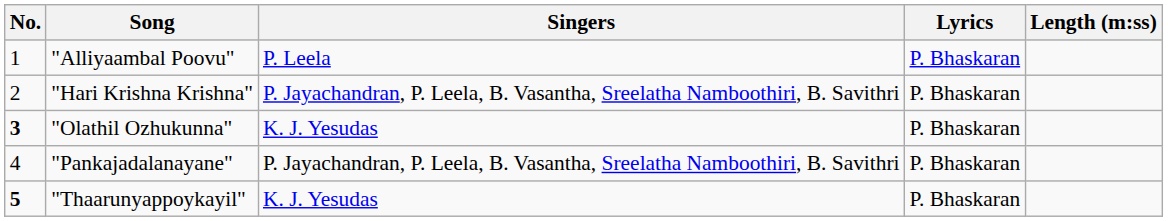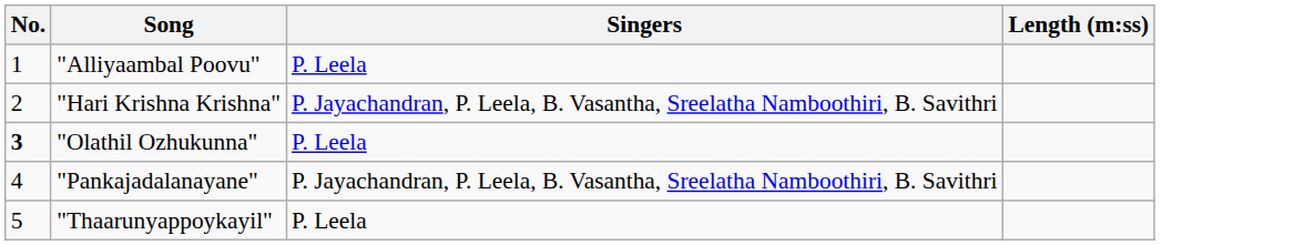 <table class="wikitable" style="font-size:95%;">
 <tr>
 <th>No.</th>
 <th>Song</th>
 <th>Singers</th>
-<th>Lyrics</th>
 <th>Length (m:ss)</th>
 </tr>
 <tr>
 <td>1</td>
 <td>"Alliyaambal Poovu"</td>
 <td><a href='#'>P. Leela</a></td>
-<td><a href='#'>P. Bhaskaran</a></td>
 <td></td>
 </tr>
 <tr>
 <td>2</td>
 <td>"Hari Krishna Krishna"</td>
 <td><a href='#'>P. Jayachandran</a>, P. Leela, B. Vasantha, <a href='#'>Sreelatha Namboothiri</a>,  B. Savithri</td>
-<td>P. Bhaskaran</td>
 <td></td>
 </tr>
 <tr>
 <td><strong>3</strong></td>
 <td>"Olathil Ozhukunna"</td>
-<td><a href='#'>K. J. Yesudas</a></td>
-<td>P. Bhaskaran</td>
+<td><a href='#'>P. Leela</a></td>
 <td></td>
 </tr>
 <tr>
 <td>4</td>
 <td>"Pankajadalanayane"</td>
 <td>P. Jayachandran, P. Leela, B. Vasantha, <a href='#'>Sreelatha Namboothiri</a>, B. Savithri</td>
-<td>P. Bhaskaran</td>
 <td></td>
 </tr>
 <tr>
-<td><strong>5</strong></td>
+<td>5</td>
 <td>"Thaarunyappoykayil"</td>
-<td><a href='#'>K. J. Yesudas</a></td>
-<td>P. Bhaskaran</td>
+<td>P. Leela</td>
 <td></td>
 </tr>
 </table>
